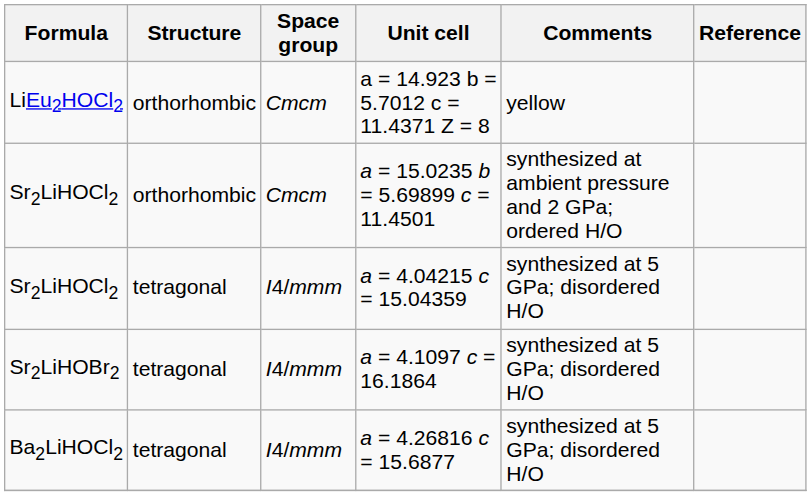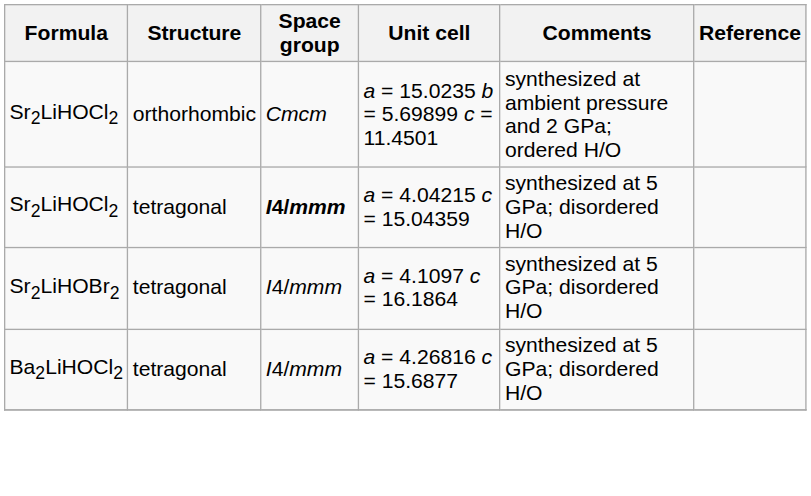 <table class="wikitable">
 <tr>
 <th>Formula</th>
 <th>Structure</th>
 <th>Space group</th>
 <th>Unit cell</th>
 <th>Comments</th>
 <th>Reference</th>
-</tr>
-<tr>
-<td>Li<a href='#'>Eu<sub>2</sub>HOCl<sub>2</sub></a></td>
-<td>orthorhombic</td>
-<td><em>Cmcm</em></td>
-<td>a = 14.923 b = 5.7012 c = 11.4371 Z = 8</td>
-<td>yellow</td>
-<td></td>
 </tr>
 <tr>
 <td>Sr<sub>2</sub>LiHOCl<sub>2</sub></td>
 <td>orthorhombic</td>
 <td><em>Cmcm</em></td>
 <td><em>a</em> = 15.0235 <em>b</em> = 5.69899 <em>c</em> = 11.4501</td>
 <td>synthesized at ambient pressure and 2 GPa; ordered H/O</td>
 <td></td>
 </tr>
 <tr>
 <td>Sr<sub>2</sub>LiHOCl<sub>2</sub></td>
 <td>tetragonal</td>
-<td><em>I</em>4/<em>mmm</em></td>
+<td><strong><em>I</em>4/<em>mmm</em></strong></td>
 <td><em>a</em> = 4.04215 <em>c</em> = 15.04359</td>
 <td>synthesized at 5 GPa; disordered H/O</td>
 <td></td>
 </tr>
 <tr>
 <td>Sr<sub>2</sub>LiHOBr<sub>2</sub></td>
 <td>tetragonal</td>
 <td><em>I</em>4/<em>mmm</em></td>
 <td><em>a</em> = 4.1097 <em>c</em> = 16.1864</td>
 <td>synthesized at 5 GPa; disordered H/O</td>
 <td></td>
 </tr>
 <tr>
 <td>Ba<sub>2</sub>LiHOCl<sub>2</sub></td>
 <td>tetragonal</td>
 <td><em>I</em>4/<em>mmm</em></td>
 <td><em>a</em> = 4.26816 <em>c</em> = 15.6877</td>
 <td>synthesized at 5 GPa; disordered H/O</td>
 <td></td>
 </tr>
 <tr>
 </tr>
 </table>
